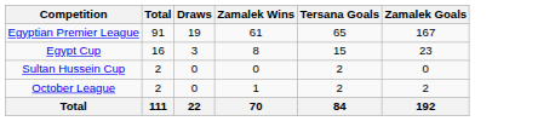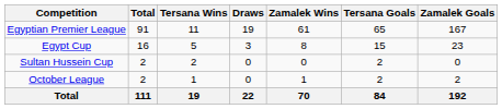 <table class="wikitable" style="text-align: center;">
 <tr>
 <th>Competition</th>
 <th>Total</th>
+<th>Tersana Wins</th>
 <th>Draws</th>
 <th>Zamalek Wins</th>
 <th>Tersana Goals</th>
 <th>Zamalek Goals</th>
 </tr>
 <tr>
 <td><a href='#'>Egyptian Premier League</a></td>
 <td>91</td>
+<td>11</td>
 <td>19</td>
 <td>61</td>
 <td>65</td>
 <td>167</td>
 </tr>
 <tr>
 <td><a href='#'>Egypt Cup</a></td>
 <td>16</td>
+<td>5</td>
 <td>3</td>
 <td>8</td>
 <td>15</td>
 <td>23</td>
 </tr>
 <tr>
 <td><a href='#'>Sultan Hussein Cup</a></td>
+<td>2</td>
 <td>2</td>
 <td>0</td>
 <td>0</td>
 <td>2</td>
 <td>0</td>
 </tr>
 <tr>
 <td><a href='#'>October League</a></td>
 <td>2</td>
+<td>1</td>
 <td>0</td>
 <td>1</td>
 <td>2</td>
 <td>2</td>
 </tr>
 <tr>
 <th>Total</th>
 <th>111</th>
+<th>19</th>
 <th>22</th>
 <th>70</th>
 <th>84</th>
 <th>192</th>
 </tr>
 </table>
